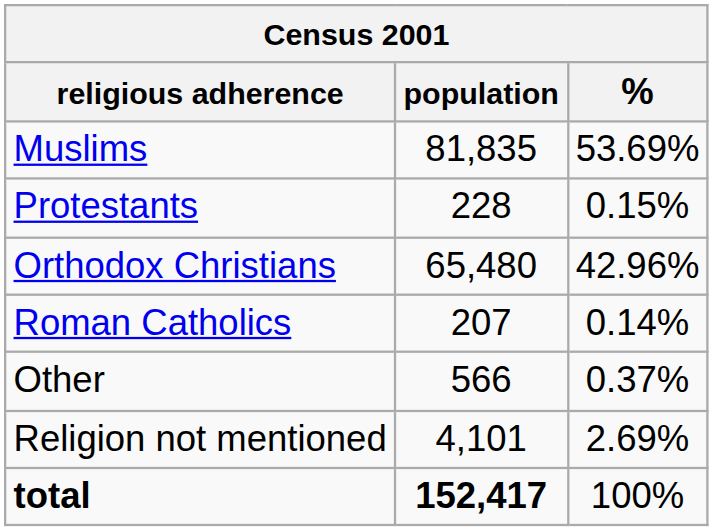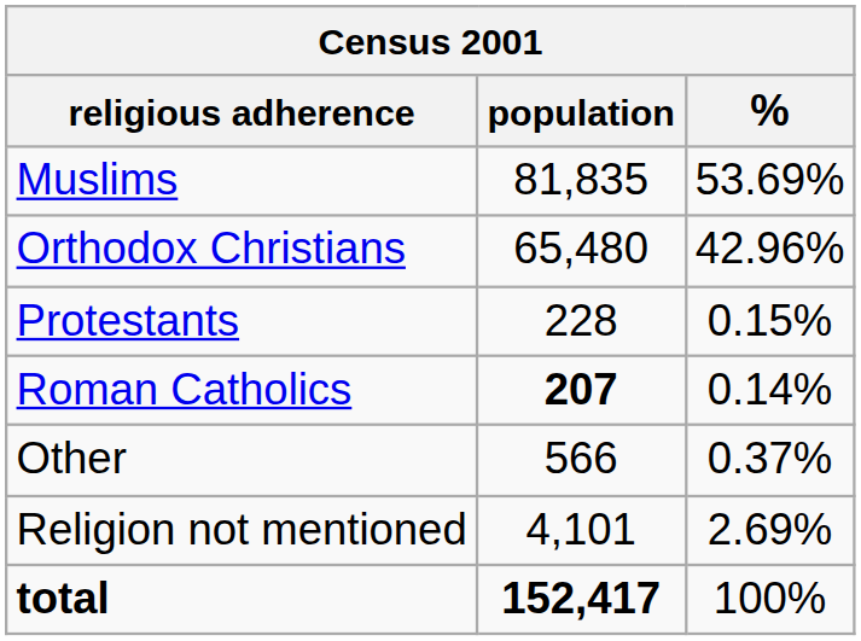 <table class="wikitable">
 <tr>
 <th colspan=3><small>Census 2001</small></th>
 </tr>
 <tr>
 <th><small>religious adherence</small></th>
 <th><small>population</small></th>
 <th>%</th>
 </tr>
 <tr>
 <td><a href='#'>Muslims</a></td>
 <td align="middle">81,835</td>
 <td align="middle">53.69%</td>
 </tr>
 <tr>
+<td><a href='#'>Orthodox Christians</a></td>
+<td align="middle">65,480</td>
+<td align="middle">42.96%</td>
+</tr>
+<tr>
 <td><a href='#'>Protestants</a></td>
 <td align="middle">228</td>
 <td align="middle">0.15%</td>
 </tr>
 <tr>
-<td><a href='#'>Orthodox Christians</a></td>
-<td align="middle">65,480</td>
-<td align="middle">42.96%</td>
-</tr>
-<tr>
 <td><a href='#'>Roman Catholics</a></td>
-<td align="middle">207</td>
+<td align="middle"><strong>207</strong></td>
 <td align="middle">0.14%</td>
 </tr>
 <tr>
 <td>Other</td>
 <td align="middle">566</td>
 <td align="middle">0.37%</td>
 </tr>
 <tr>
 <td>Religion not mentioned</td>
 <td align="middle">4,101</td>
 <td align="middle">2.69%</td>
 </tr>
 <tr>
 <td><strong>total</strong></td>
 <td align="middle"><strong>152,417</strong></td>
 <td align="middle">100%</td>
 </tr>
 </table>
